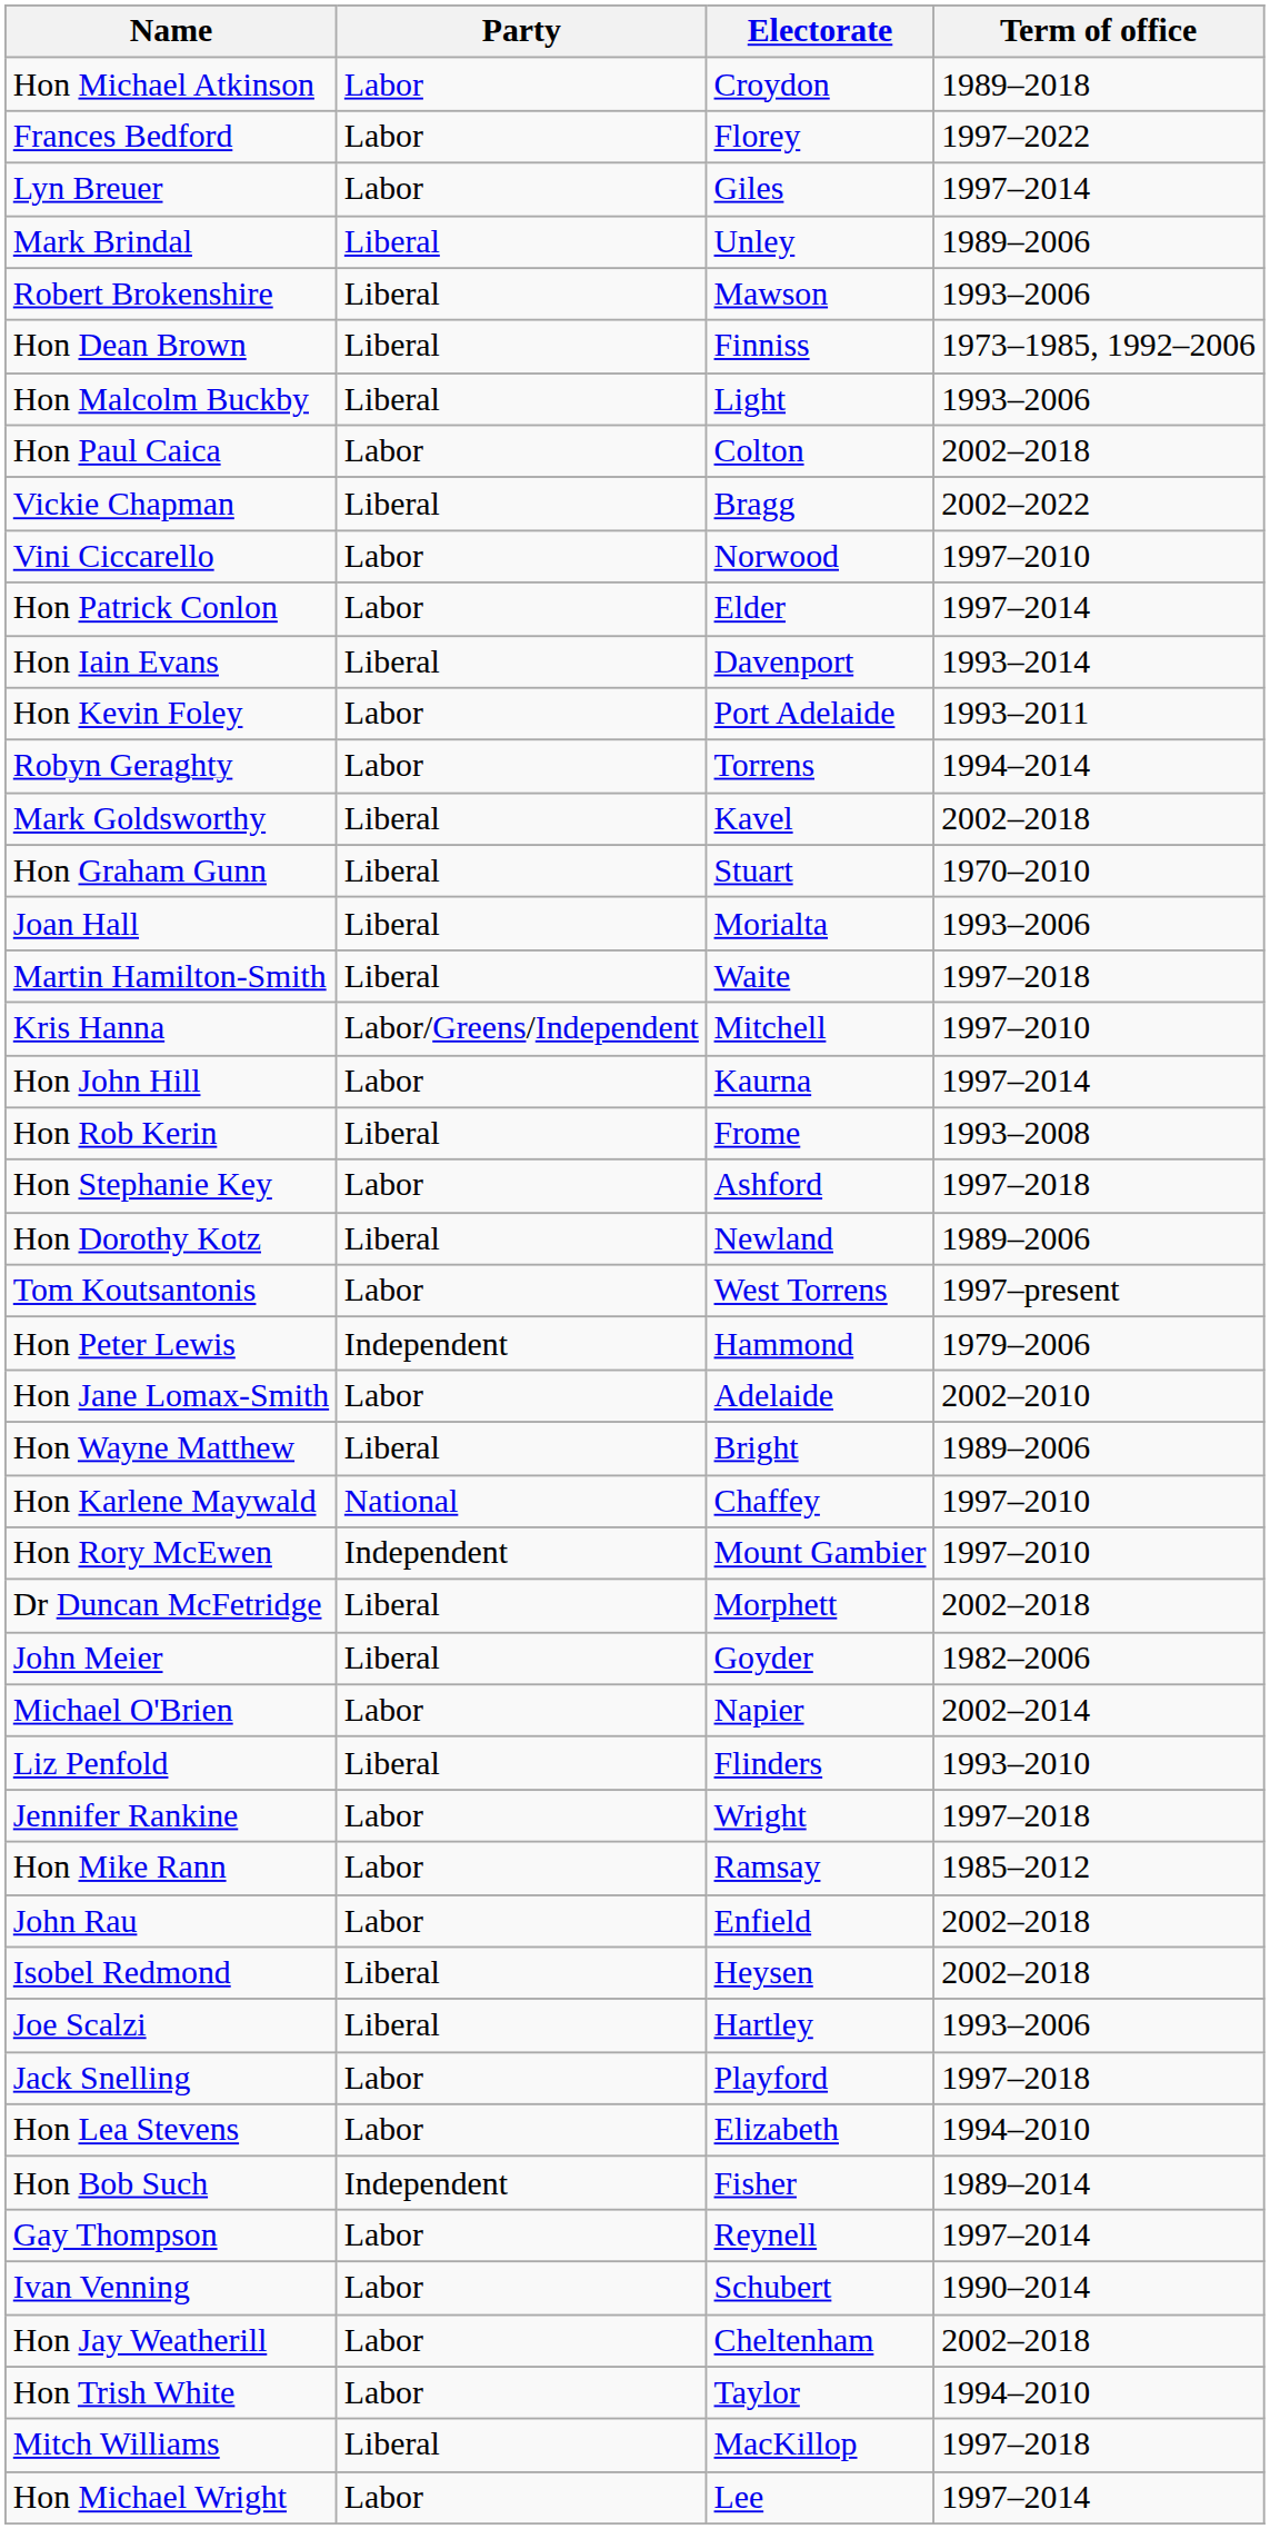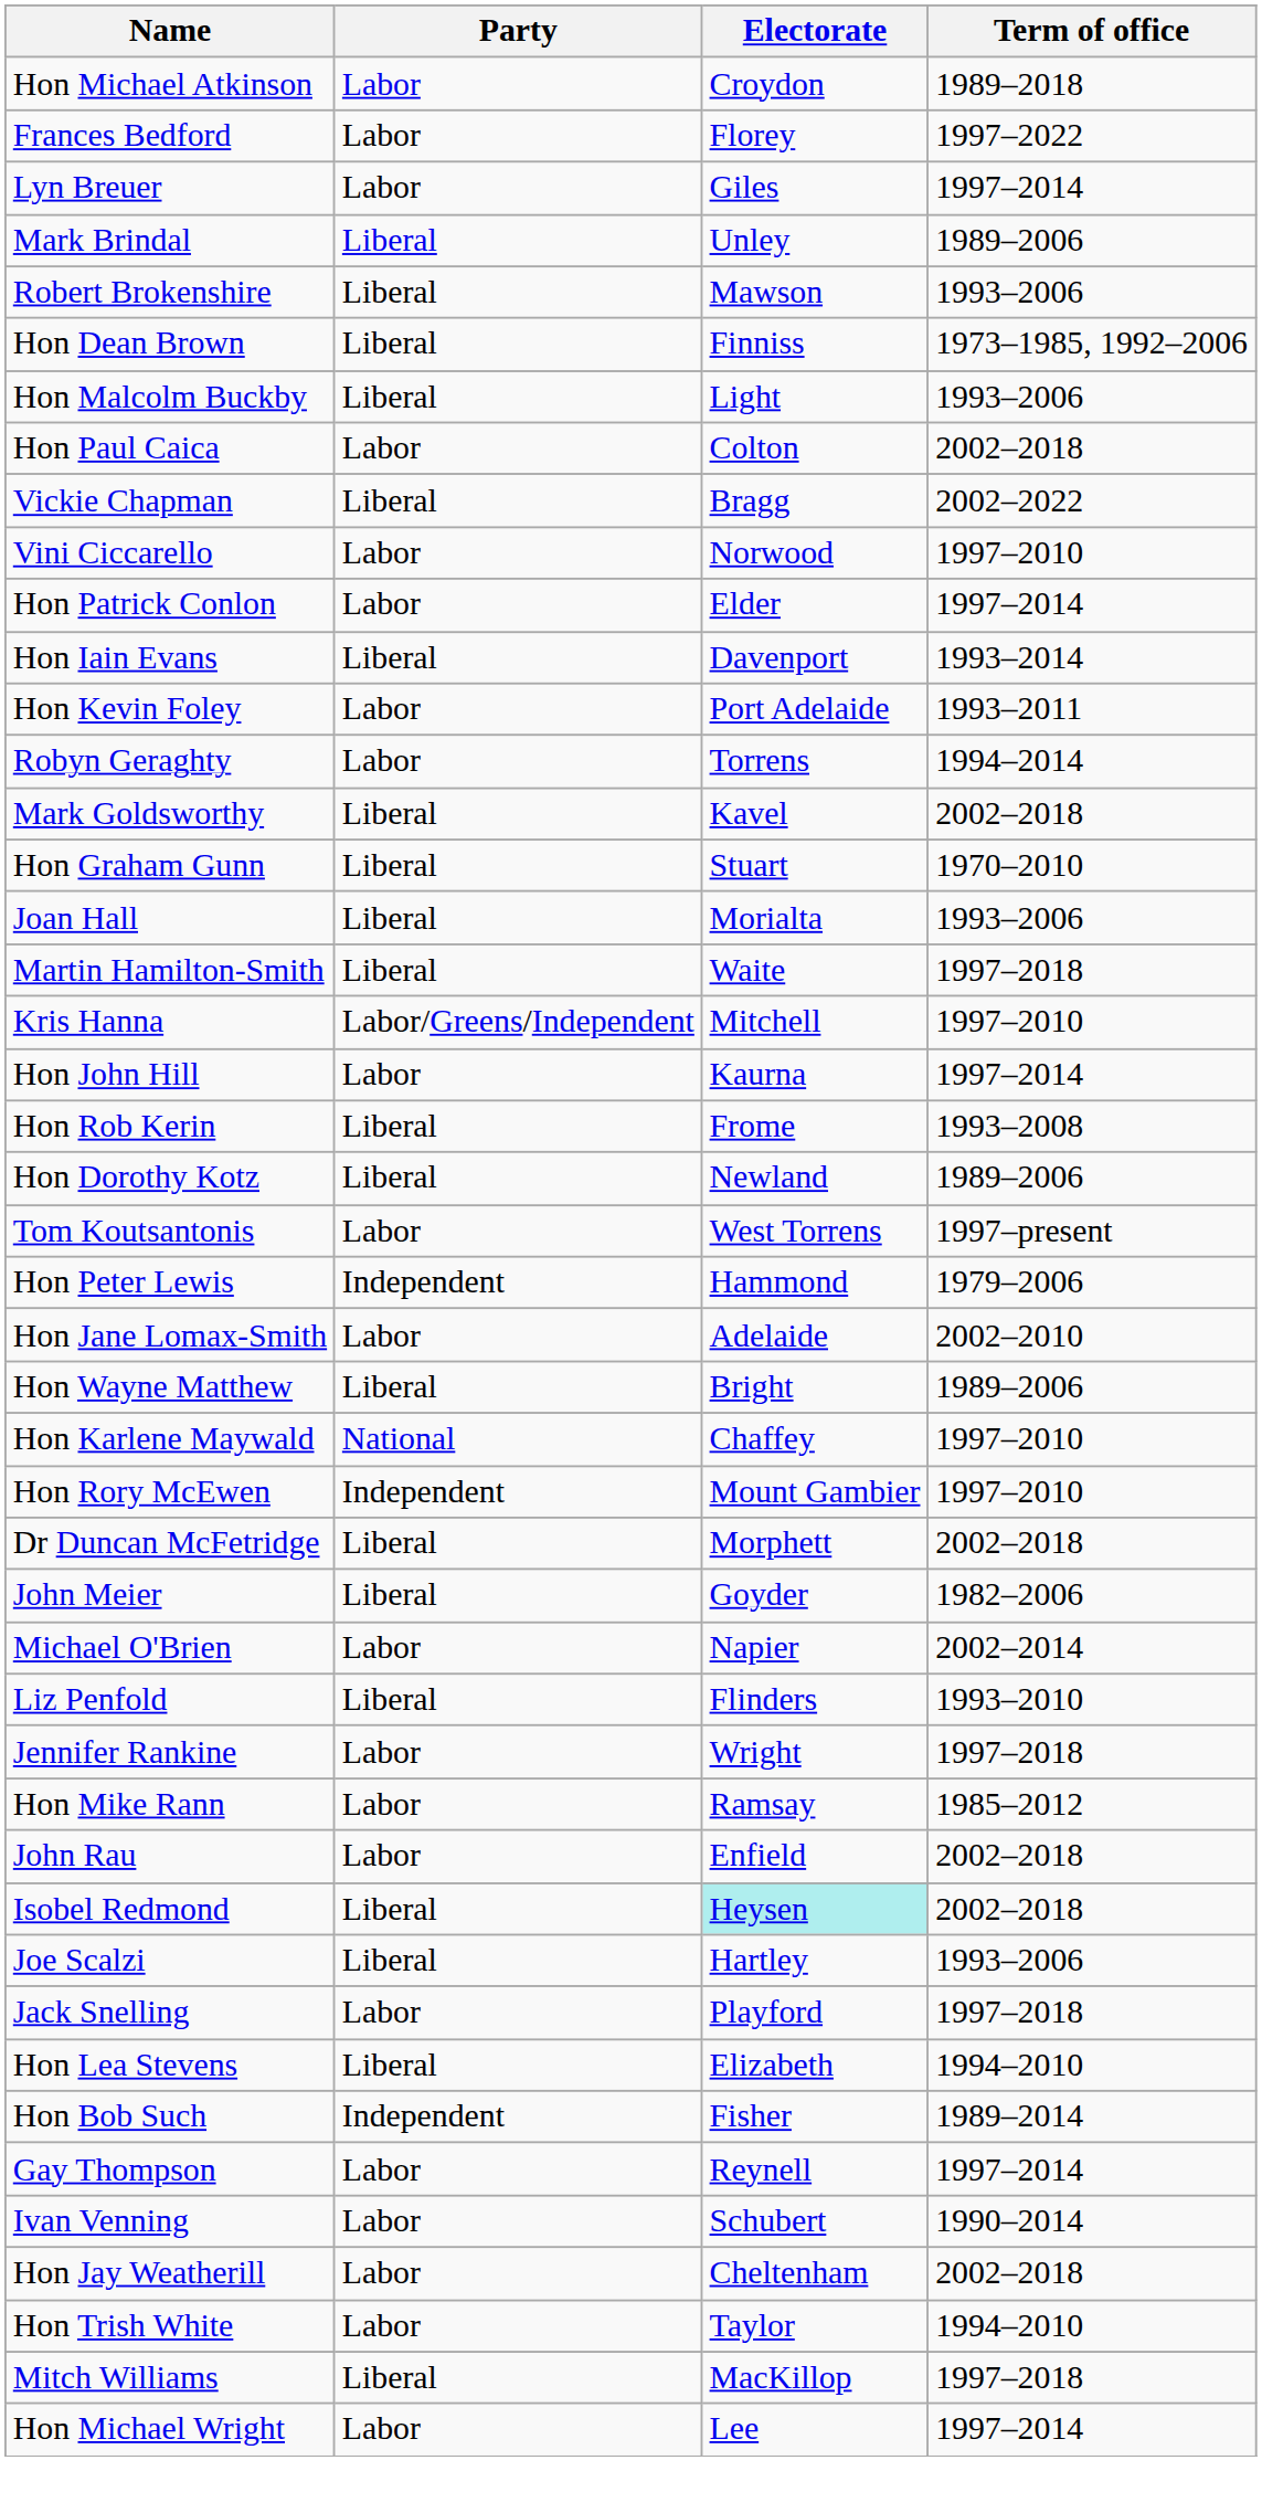 <table class="wikitable sortable">
 <tr>
 <th>Name</th>
 <th>Party</th>
 <th><a href='#'>Electorate</a></th>
 <th>Term of office</th>
 </tr>
 <tr>
 <td>Hon <a href='#'>Michael Atkinson</a></td>
 <td><a href='#'>Labor</a></td>
 <td><a href='#'>Croydon</a></td>
 <td>1989–2018</td>
 </tr>
 <tr>
 <td><a href='#'>Frances Bedford</a></td>
 <td>Labor</td>
 <td><a href='#'>Florey</a></td>
 <td>1997–2022</td>
 </tr>
 <tr>
 <td><a href='#'>Lyn Breuer</a></td>
 <td>Labor</td>
 <td><a href='#'>Giles</a></td>
 <td>1997–2014</td>
 </tr>
 <tr>
 <td><a href='#'>Mark Brindal</a></td>
 <td><a href='#'>Liberal</a></td>
 <td><a href='#'>Unley</a></td>
 <td>1989–2006</td>
 </tr>
 <tr>
 <td><a href='#'>Robert Brokenshire</a></td>
 <td>Liberal</td>
 <td><a href='#'>Mawson</a></td>
 <td>1993–2006</td>
 </tr>
 <tr>
 <td>Hon <a href='#'>Dean Brown</a></td>
 <td>Liberal</td>
 <td><a href='#'>Finniss</a></td>
 <td>1973–1985, 1992–2006</td>
 </tr>
 <tr>
 <td>Hon <a href='#'>Malcolm Buckby</a></td>
 <td>Liberal</td>
 <td><a href='#'>Light</a></td>
 <td>1993–2006</td>
 </tr>
 <tr>
 <td>Hon <a href='#'>Paul Caica</a></td>
 <td>Labor</td>
 <td><a href='#'>Colton</a></td>
 <td>2002–2018</td>
 </tr>
 <tr>
 <td><a href='#'>Vickie Chapman</a></td>
 <td>Liberal</td>
 <td><a href='#'>Bragg</a></td>
 <td>2002–2022</td>
 </tr>
 <tr>
 <td><a href='#'>Vini Ciccarello</a></td>
 <td>Labor</td>
 <td><a href='#'>Norwood</a></td>
 <td>1997–2010</td>
 </tr>
 <tr>
 <td>Hon <a href='#'>Patrick Conlon</a></td>
 <td>Labor</td>
 <td><a href='#'>Elder</a></td>
 <td>1997–2014</td>
 </tr>
 <tr>
 <td>Hon <a href='#'>Iain Evans</a></td>
 <td>Liberal</td>
 <td><a href='#'>Davenport</a></td>
 <td>1993–2014</td>
 </tr>
 <tr>
 <td>Hon <a href='#'>Kevin Foley</a></td>
 <td>Labor</td>
 <td><a href='#'>Port Adelaide</a></td>
 <td>1993–2011</td>
 </tr>
 <tr>
 <td><a href='#'>Robyn Geraghty</a></td>
 <td>Labor</td>
 <td><a href='#'>Torrens</a></td>
 <td>1994–2014</td>
 </tr>
 <tr>
 <td><a href='#'>Mark Goldsworthy</a></td>
 <td>Liberal</td>
 <td><a href='#'>Kavel</a></td>
 <td>2002–2018</td>
 </tr>
 <tr>
 <td>Hon <a href='#'>Graham Gunn</a></td>
 <td>Liberal</td>
 <td><a href='#'>Stuart</a></td>
 <td>1970–2010</td>
 </tr>
 <tr>
 <td><a href='#'>Joan Hall</a></td>
 <td>Liberal</td>
 <td><a href='#'>Morialta</a></td>
 <td>1993–2006</td>
 </tr>
 <tr>
 <td><a href='#'>Martin Hamilton-Smith</a></td>
 <td>Liberal</td>
 <td><a href='#'>Waite</a></td>
 <td>1997–2018</td>
 </tr>
 <tr>
 <td><a href='#'>Kris Hanna</a></td>
 <td>Labor/<a href='#'>Greens</a>/<a href='#'>Independent</a> </td>
 <td><a href='#'>Mitchell</a></td>
 <td>1997–2010</td>
 </tr>
 <tr>
 <td>Hon <a href='#'>John Hill</a></td>
 <td>Labor</td>
 <td><a href='#'>Kaurna</a></td>
 <td>1997–2014</td>
 </tr>
 <tr>
 <td>Hon <a href='#'>Rob Kerin</a></td>
 <td>Liberal</td>
 <td><a href='#'>Frome</a></td>
 <td>1993–2008</td>
 </tr>
 <tr>
-<td>Hon <a href='#'>Stephanie Key</a></td>
-<td>Labor</td>
-<td><a href='#'>Ashford</a></td>
-<td>1997–2018</td>
-</tr>
-<tr>
 <td>Hon <a href='#'>Dorothy Kotz</a></td>
 <td>Liberal</td>
 <td><a href='#'>Newland</a></td>
 <td>1989–2006</td>
 </tr>
 <tr>
 <td><a href='#'>Tom Koutsantonis</a></td>
 <td>Labor</td>
 <td><a href='#'>West Torrens</a></td>
 <td>1997–present</td>
 </tr>
 <tr>
 <td>Hon <a href='#'>Peter Lewis</a></td>
 <td>Independent</td>
 <td><a href='#'>Hammond</a></td>
 <td>1979–2006</td>
 </tr>
 <tr>
 <td>Hon <a href='#'>Jane Lomax-Smith</a></td>
 <td>Labor</td>
 <td><a href='#'>Adelaide</a></td>
 <td>2002–2010</td>
 </tr>
 <tr>
 <td>Hon <a href='#'>Wayne Matthew</a></td>
 <td>Liberal</td>
 <td><a href='#'>Bright</a></td>
 <td>1989–2006</td>
 </tr>
 <tr>
 <td>Hon <a href='#'>Karlene Maywald</a></td>
 <td><a href='#'>National</a></td>
 <td><a href='#'>Chaffey</a></td>
 <td>1997–2010</td>
 </tr>
 <tr>
 <td>Hon <a href='#'>Rory McEwen</a></td>
 <td>Independent</td>
 <td><a href='#'>Mount Gambier</a></td>
 <td>1997–2010</td>
 </tr>
 <tr>
 <td>Dr <a href='#'>Duncan McFetridge</a></td>
 <td>Liberal</td>
 <td><a href='#'>Morphett</a></td>
 <td>2002–2018</td>
 </tr>
 <tr>
 <td><a href='#'>John Meier</a></td>
 <td>Liberal</td>
 <td><a href='#'>Goyder</a></td>
 <td>1982–2006</td>
 </tr>
 <tr>
 <td><a href='#'>Michael O'Brien</a></td>
 <td>Labor</td>
 <td><a href='#'>Napier</a></td>
 <td>2002–2014</td>
 </tr>
 <tr>
 <td><a href='#'>Liz Penfold</a></td>
 <td>Liberal</td>
 <td><a href='#'>Flinders</a></td>
 <td>1993–2010</td>
 </tr>
 <tr>
 <td><a href='#'>Jennifer Rankine</a></td>
 <td>Labor</td>
 <td><a href='#'>Wright</a></td>
 <td>1997–2018</td>
 </tr>
 <tr>
 <td>Hon <a href='#'>Mike Rann</a></td>
 <td>Labor</td>
 <td><a href='#'>Ramsay</a></td>
 <td>1985–2012</td>
 </tr>
 <tr>
 <td><a href='#'>John Rau</a></td>
 <td>Labor</td>
 <td><a href='#'>Enfield</a></td>
 <td>2002–2018</td>
 </tr>
 <tr>
 <td><a href='#'>Isobel Redmond</a></td>
 <td>Liberal</td>
-<td><a href='#'>Heysen</a></td>
+<td style="background: paleturquoise;"><a href='#'>Heysen</a></td>
 <td>2002–2018</td>
 </tr>
 <tr>
 <td><a href='#'>Joe Scalzi</a></td>
 <td>Liberal</td>
 <td><a href='#'>Hartley</a></td>
 <td>1993–2006</td>
 </tr>
 <tr>
 <td><a href='#'>Jack Snelling</a></td>
 <td>Labor</td>
 <td><a href='#'>Playford</a></td>
 <td>1997–2018</td>
 </tr>
 <tr>
 <td>Hon <a href='#'>Lea Stevens</a></td>
-<td>Labor</td>
+<td>Liberal</td>
 <td><a href='#'>Elizabeth</a></td>
 <td>1994–2010</td>
 </tr>
 <tr>
 <td>Hon <a href='#'>Bob Such</a></td>
 <td>Independent</td>
 <td><a href='#'>Fisher</a></td>
 <td>1989–2014</td>
 </tr>
 <tr>
 <td><a href='#'>Gay Thompson</a></td>
 <td>Labor</td>
 <td><a href='#'>Reynell</a></td>
 <td>1997–2014</td>
 </tr>
 <tr>
 <td><a href='#'>Ivan Venning</a></td>
 <td>Labor</td>
 <td><a href='#'>Schubert</a></td>
 <td>1990–2014</td>
 </tr>
 <tr>
 <td>Hon <a href='#'>Jay Weatherill</a></td>
 <td>Labor</td>
 <td><a href='#'>Cheltenham</a></td>
 <td>2002–2018</td>
 </tr>
 <tr>
 <td>Hon <a href='#'>Trish White</a></td>
 <td>Labor</td>
 <td><a href='#'>Taylor</a></td>
 <td>1994–2010</td>
 </tr>
 <tr>
 <td><a href='#'>Mitch Williams</a></td>
 <td>Liberal</td>
 <td><a href='#'>MacKillop</a></td>
 <td>1997–2018</td>
 </tr>
 <tr>
 <td>Hon <a href='#'>Michael Wright</a></td>
 <td>Labor</td>
 <td><a href='#'>Lee</a></td>
 <td>1997–2014</td>
 </tr>
 <tr>
 </tr>
 </table>
